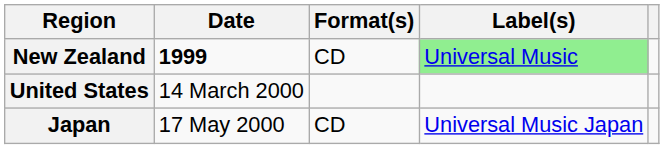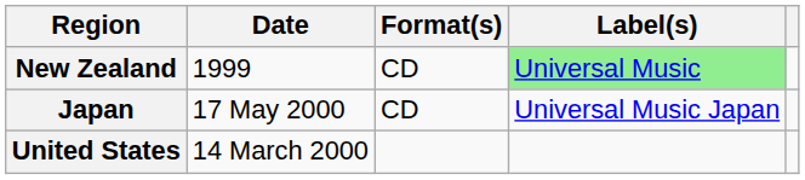 <table class="wikitable plainrowheaders">
 <tr>
 <th scope="col">Region</th>
 <th scope="col">Date</th>
 <th scope="col">Format(s)</th>
 <th scope="col">Label(s)</th>
 <th scope="col"></th>
 </tr>
 <tr>
 <th scope="row">New Zealand</th>
-<td><strong>1999</strong></td>
+<td>1999</td>
 <td>CD</td>
 <td style="background: lightgreen;"><a href='#'>Universal Music</a></td>
+<td></td>
+</tr>
+<tr>
+<th scope="row">Japan</th>
+<td>17 May 2000</td>
+<td>CD</td>
+<td><a href='#'>Universal Music Japan</a></td>
 <td></td>
 </tr>
 <tr>
 <th scope="row">United States</th>
 <td>14 March 2000</td>
 <td></td>
 <td></td>
 <td></td>
 </tr>
-<tr>
-<th scope="row">Japan</th>
-<td>17 May 2000</td>
-<td>CD</td>
-<td><a href='#'>Universal Music Japan</a></td>
-<td></td>
-</tr>
 </table>
